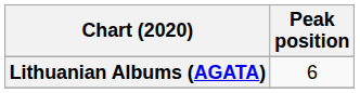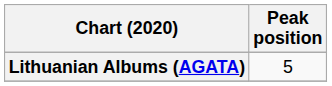 <table class="wikitable sortable plainrowheaders" style="text-align:center">
 <tr>
 <th scope="col">Chart (2020)</th>
 <th scope="col">Peak<br>position</th>
 </tr>
 <tr>
 </tr>
 <tr>
 </tr>
 <tr>
 </tr>
 <tr>
 </tr>
 <tr>
 </tr>
 <tr>
 </tr>
 <tr>
 </tr>
 <tr>
 </tr>
 <tr>
 </tr>
 <tr>
 </tr>
 <tr>
 </tr>
 <tr>
 </tr>
 <tr>
 </tr>
 <tr>
 <th scope="row">Lithuanian Albums (<a href='#'>AGATA</a>)</th>
-<td>6</td>
+<td>5</td>
 </tr>
 <tr>
 </tr>
 <tr>
 </tr>
 <tr>
 </tr>
 <tr>
 </tr>
 <tr>
 </tr>
 <tr>
 </tr>
 <tr>
 </tr>
 <tr>
 </tr>
 </table>
